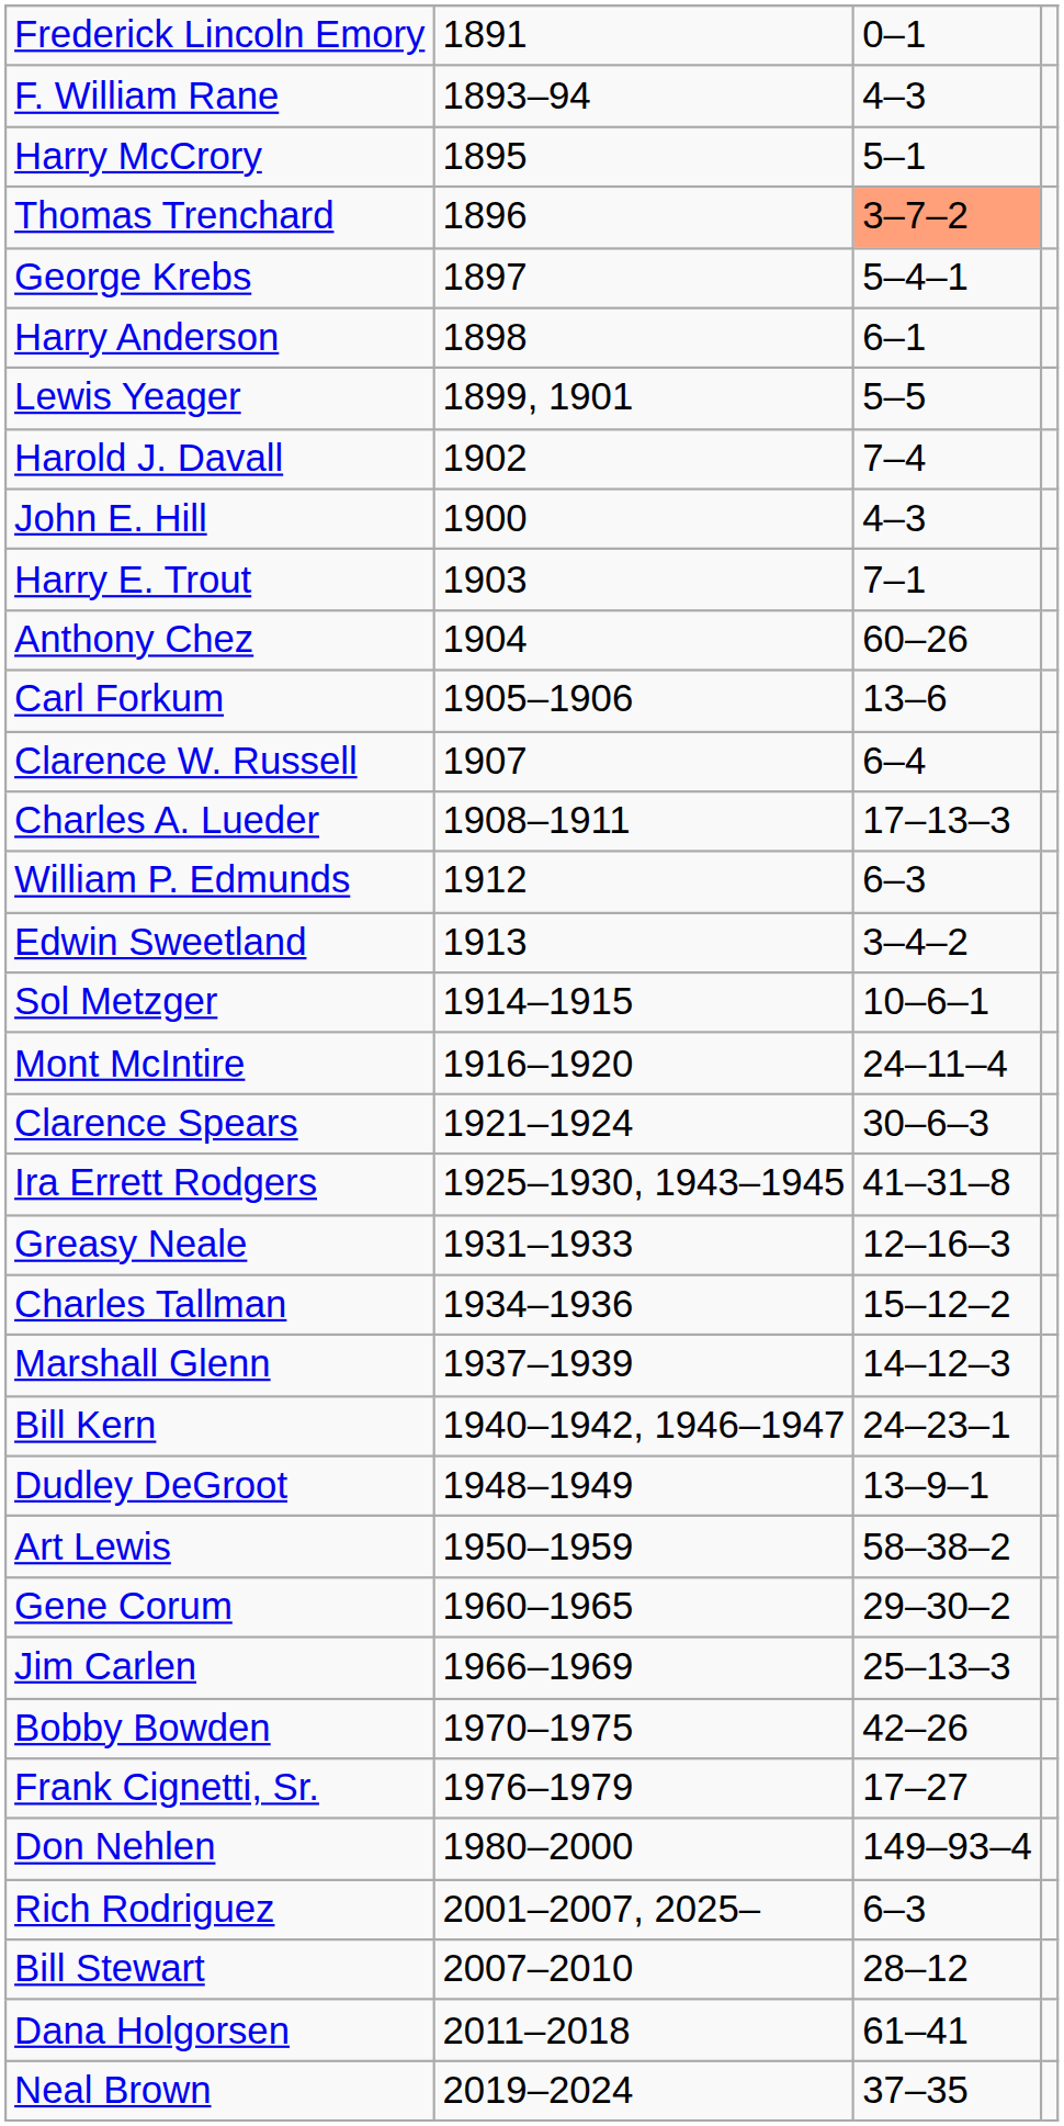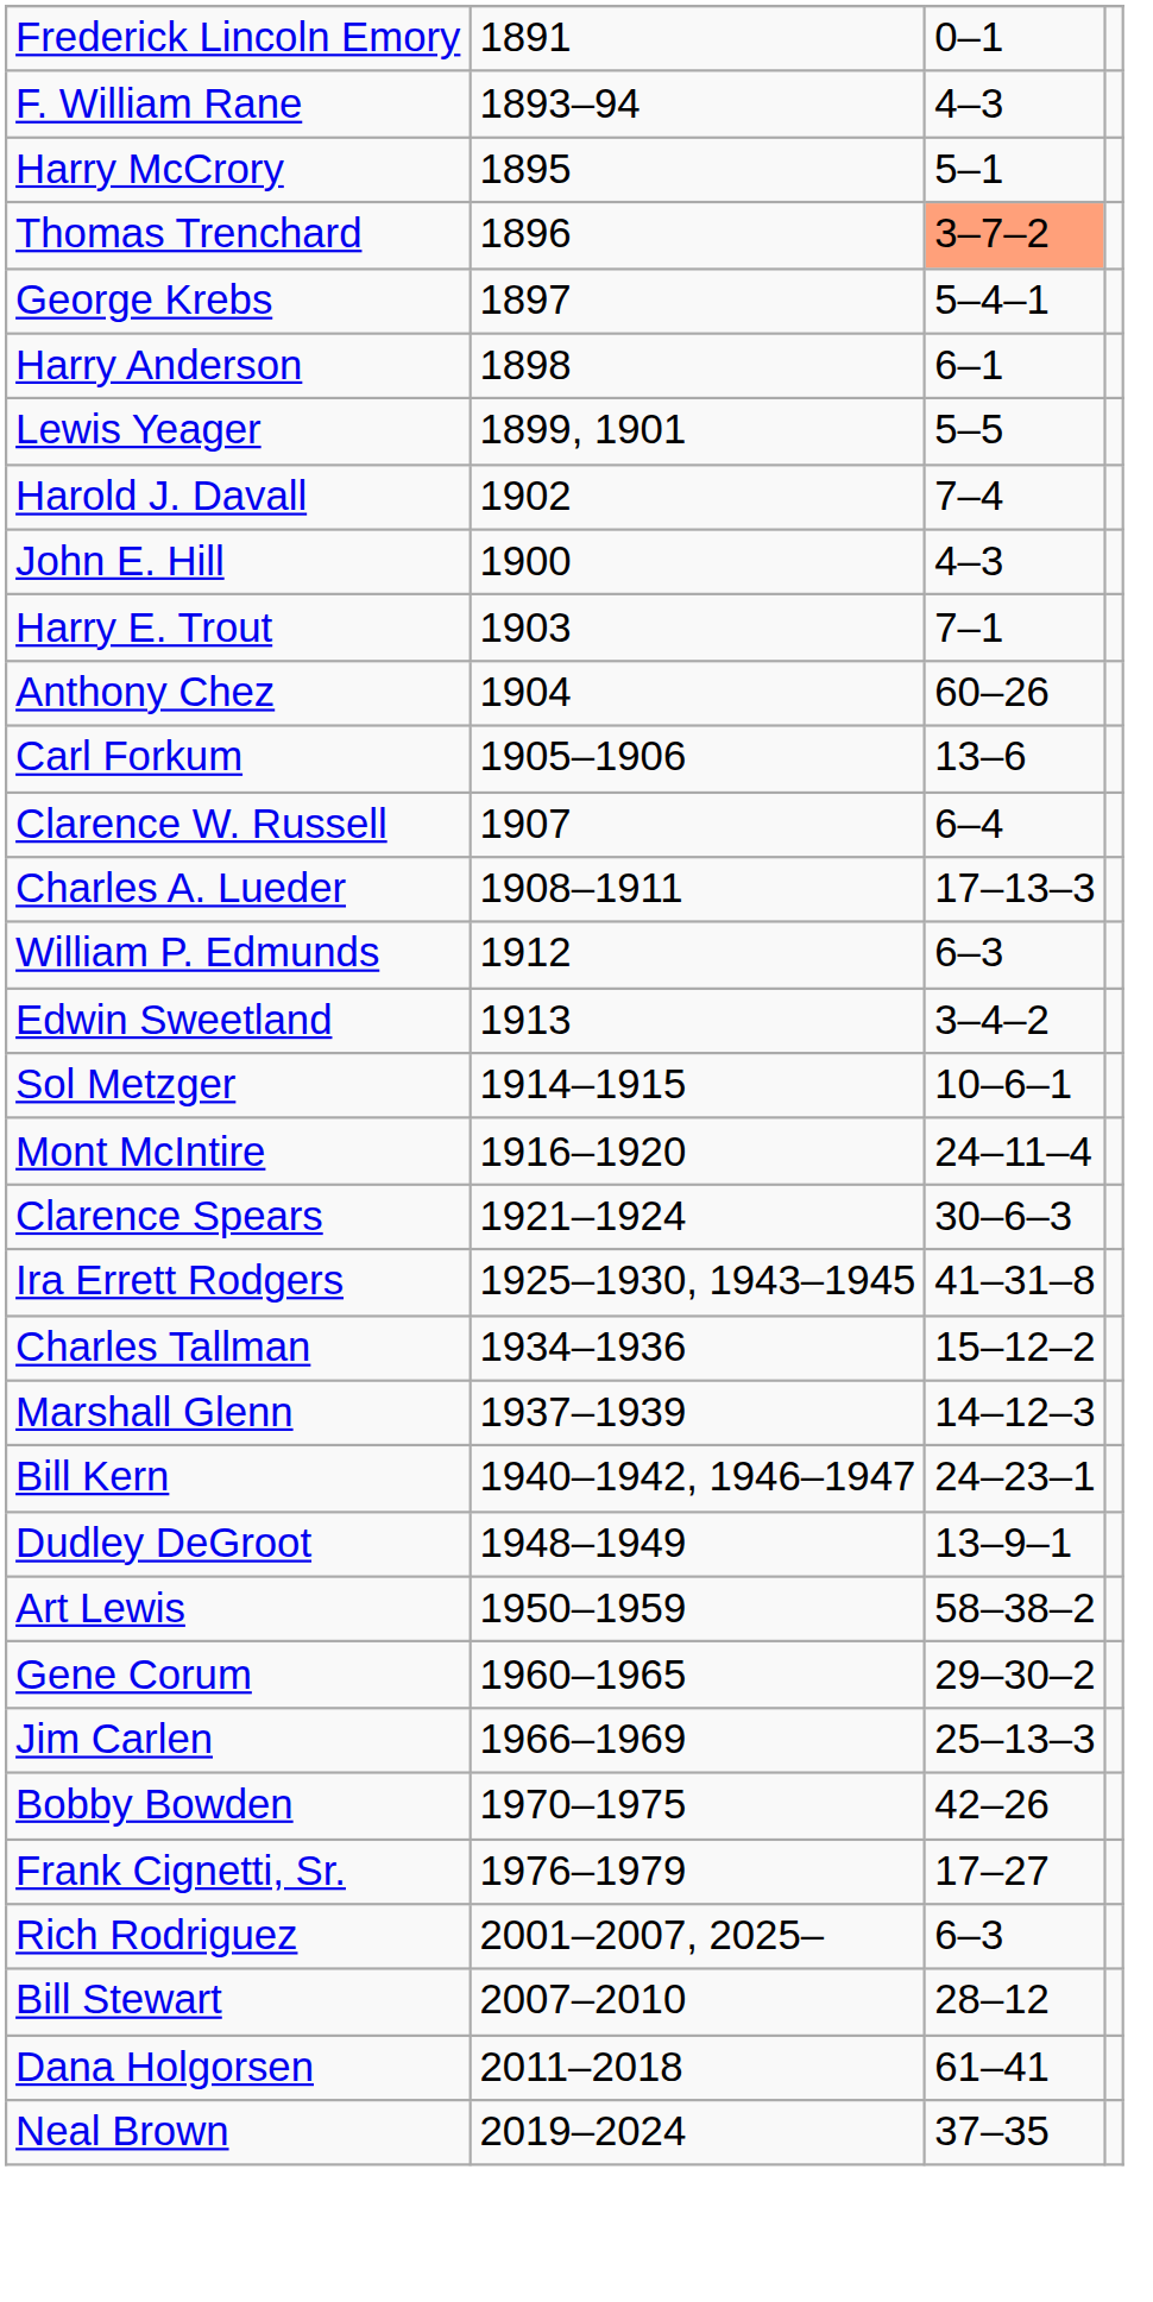 <table class="wikitable">
 <tr>
 </tr>
 <tr>
 <td><a href='#'>Frederick Lincoln Emory</a></td>
 <td>1891</td>
 <td>0–1</td>
 <td></td>
 </tr>
 <tr>
 <td><a href='#'>F. William Rane</a></td>
 <td>1893–94</td>
 <td>4–3</td>
 <td></td>
 </tr>
 <tr>
 <td><a href='#'>Harry McCrory</a></td>
 <td>1895</td>
 <td>5–1</td>
 <td></td>
 </tr>
 <tr>
 <td><a href='#'>Thomas Trenchard</a></td>
 <td>1896</td>
 <td style="background: lightsalmon;">3–7–2</td>
 <td></td>
 </tr>
 <tr>
 <td><a href='#'>George Krebs</a></td>
 <td>1897</td>
 <td>5–4–1</td>
 <td></td>
 </tr>
 <tr>
 <td><a href='#'>Harry Anderson</a></td>
 <td>1898</td>
 <td>6–1</td>
 <td></td>
 </tr>
 <tr>
 <td><a href='#'>Lewis Yeager</a></td>
 <td>1899, 1901</td>
 <td>5–5</td>
 <td></td>
 </tr>
 <tr>
 <td><a href='#'>Harold J. Davall</a></td>
 <td>1902</td>
 <td>7–4</td>
 <td></td>
 </tr>
 <tr>
 <td><a href='#'>John E. Hill</a></td>
 <td>1900</td>
 <td>4–3</td>
 <td></td>
 </tr>
 <tr>
 <td><a href='#'>Harry E. Trout</a></td>
 <td>1903</td>
 <td>7–1</td>
 <td></td>
 </tr>
 <tr>
 <td><a href='#'>Anthony Chez</a></td>
 <td>1904</td>
 <td>60–26</td>
 <td></td>
 </tr>
 <tr>
 <td><a href='#'>Carl Forkum</a></td>
 <td>1905–1906</td>
 <td>13–6</td>
 <td></td>
 </tr>
 <tr>
 <td><a href='#'>Clarence W. Russell</a></td>
 <td>1907</td>
 <td>6–4</td>
 <td></td>
 </tr>
 <tr>
 <td><a href='#'>Charles A. Lueder</a></td>
 <td>1908–1911</td>
 <td>17–13–3</td>
 <td></td>
 </tr>
 <tr>
 <td><a href='#'>William P. Edmunds</a></td>
 <td>1912</td>
 <td>6–3</td>
 <td></td>
 </tr>
 <tr>
 <td><a href='#'>Edwin Sweetland</a></td>
 <td>1913</td>
 <td>3–4–2</td>
 <td></td>
 </tr>
 <tr>
 <td><a href='#'>Sol Metzger</a></td>
 <td>1914–1915</td>
 <td>10–6–1</td>
 <td></td>
 </tr>
 <tr>
 <td><a href='#'>Mont McIntire</a></td>
 <td>1916–1920</td>
 <td>24–11–4</td>
 <td></td>
 </tr>
 <tr>
 <td><a href='#'>Clarence Spears</a></td>
 <td>1921–1924</td>
 <td>30–6–3</td>
 <td></td>
 </tr>
 <tr>
 <td><a href='#'>Ira Errett Rodgers</a></td>
 <td>1925–1930, 1943–1945</td>
 <td>41–31–8</td>
 <td></td>
 </tr>
 <tr>
-<td><a href='#'>Greasy Neale</a></td>
-<td>1931–1933</td>
-<td>12–16–3</td>
-<td></td>
-</tr>
-<tr>
 <td><a href='#'>Charles Tallman</a></td>
 <td>1934–1936</td>
 <td>15–12–2</td>
 <td></td>
 </tr>
 <tr>
 <td><a href='#'>Marshall Glenn</a></td>
 <td>1937–1939</td>
 <td>14–12–3</td>
 <td></td>
 </tr>
 <tr>
 <td><a href='#'>Bill Kern</a></td>
 <td>1940–1942, 1946–1947</td>
 <td>24–23–1</td>
 <td></td>
 </tr>
 <tr>
 <td><a href='#'>Dudley DeGroot</a></td>
 <td>1948–1949</td>
 <td>13–9–1</td>
 <td></td>
 </tr>
 <tr>
 <td><a href='#'>Art Lewis</a></td>
 <td>1950–1959</td>
 <td>58–38–2</td>
 <td></td>
 </tr>
 <tr>
 <td><a href='#'>Gene Corum</a></td>
 <td>1960–1965</td>
 <td>29–30–2</td>
 <td></td>
 </tr>
 <tr>
 <td><a href='#'>Jim Carlen</a></td>
 <td>1966–1969</td>
 <td>25–13–3</td>
 <td></td>
 </tr>
 <tr>
 <td><a href='#'>Bobby Bowden</a></td>
 <td>1970–1975</td>
 <td>42–26</td>
 <td></td>
 </tr>
 <tr>
 <td><a href='#'>Frank Cignetti, Sr.</a></td>
 <td>1976–1979</td>
 <td>17–27</td>
 <td></td>
 </tr>
 <tr>
-<td><a href='#'>Don Nehlen</a></td>
-<td>1980–2000</td>
-<td>149–93–4</td>
-<td></td>
-</tr>
-<tr>
 <td><a href='#'>Rich Rodriguez</a></td>
 <td>2001–2007, 2025–</td>
 <td>6–3</td>
 <td></td>
 </tr>
 <tr>
 <td><a href='#'>Bill Stewart</a></td>
 <td>2007–2010</td>
 <td>28–12</td>
 <td></td>
 </tr>
 <tr>
 <td><a href='#'>Dana Holgorsen</a></td>
 <td>2011–2018</td>
 <td>61–41</td>
 <td></td>
 </tr>
 <tr>
 <td><a href='#'>Neal Brown</a></td>
 <td>2019–2024</td>
 <td>37–35</td>
 <td></td>
 </tr>
 </table>
